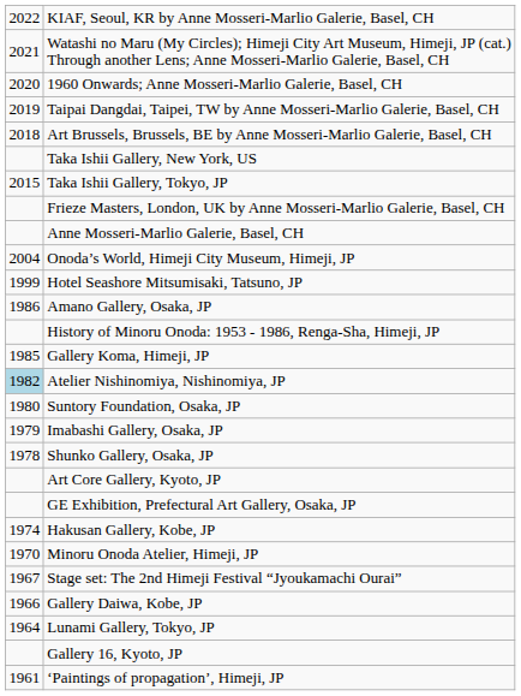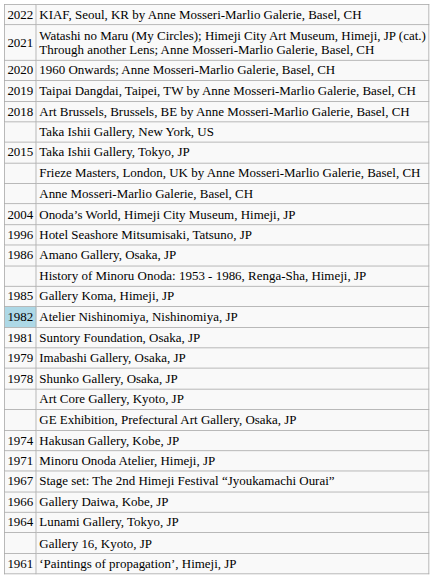 <table class="wikitable">
 <tr>
 <td>2022</td>
 <td>KIAF, Seoul, KR by Anne Mosseri-Marlio Galerie, Basel, CH</td>
 </tr>
 <tr>
 <td>2021</td>
 <td>Watashi no Maru (My Circles); Himeji City Art Museum, Himeji, JP (cat.)<br>Through another Lens; Anne Mosseri-Marlio Galerie, Basel, CH</td>
 </tr>
 <tr>
 <td>2020</td>
 <td>1960 Onwards; Anne Mosseri-Marlio Galerie, Basel, CH</td>
 </tr>
 <tr>
 <td>2019</td>
 <td>Taipai Dangdai, Taipei, TW by Anne Mosseri-Marlio Galerie, Basel, CH</td>
 </tr>
 <tr>
 <td>2018</td>
 <td>Art Brussels, Brussels, BE by Anne Mosseri-Marlio Galerie, Basel, CH</td>
 </tr>
 <tr>
 <td></td>
 <td>Taka Ishii Gallery, New York, US</td>
 </tr>
 <tr>
 <td>2015</td>
 <td>Taka Ishii Gallery, Tokyo, JP</td>
 </tr>
 <tr>
 <td></td>
 <td>Frieze Masters, London, UK by Anne Mosseri-Marlio Galerie, Basel, CH</td>
 </tr>
 <tr>
 <td></td>
 <td>Anne Mosseri-Marlio Galerie, Basel, CH</td>
 </tr>
 <tr>
 <td>2004</td>
 <td>Onoda’s World, Himeji City Museum, Himeji, JP</td>
 </tr>
 <tr>
-<td>1999</td>
+<td>1996</td>
 <td>Hotel Seashore Mitsumisaki, Tatsuno, JP</td>
 </tr>
 <tr>
 <td>1986</td>
 <td>Amano Gallery, Osaka, JP</td>
 </tr>
 <tr>
 <td></td>
 <td>History of Minoru Onoda: 1953 - 1986, Renga-Sha, Himeji, JP</td>
 </tr>
 <tr>
 <td>1985</td>
 <td>Gallery Koma, Himeji, JP</td>
 </tr>
 <tr>
 <td style="background: lightblue;">1982</td>
 <td>Atelier Nishinomiya, Nishinomiya, JP</td>
 </tr>
 <tr>
-<td>1980</td>
+<td>1981</td>
 <td>Suntory Foundation, Osaka, JP</td>
 </tr>
 <tr>
 <td>1979</td>
 <td>Imabashi Gallery, Osaka, JP</td>
 </tr>
 <tr>
 <td>1978</td>
 <td>Shunko Gallery, Osaka, JP</td>
 </tr>
 <tr>
 <td></td>
 <td>Art Core Gallery, Kyoto, JP</td>
 </tr>
 <tr>
 <td></td>
 <td>GE Exhibition, Prefectural Art Gallery, Osaka, JP</td>
 </tr>
 <tr>
 <td>1974</td>
 <td>Hakusan Gallery, Kobe, JP</td>
 </tr>
 <tr>
-<td>1970</td>
+<td>1971</td>
 <td>Minoru Onoda Atelier, Himeji, JP</td>
 </tr>
 <tr>
 <td>1967</td>
 <td>Stage set: The 2nd Himeji Festival “Jyoukamachi Ourai”</td>
 </tr>
 <tr>
 <td>1966</td>
 <td>Gallery Daiwa, Kobe, JP</td>
 </tr>
 <tr>
 <td>1964</td>
 <td>Lunami Gallery, Tokyo, JP</td>
 </tr>
 <tr>
 <td></td>
 <td>Gallery 16, Kyoto, JP</td>
 </tr>
 <tr>
 <td>1961</td>
 <td>‘Paintings of propagation’, Himeji, JP</td>
 </tr>
 </table>
